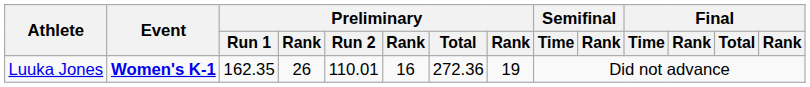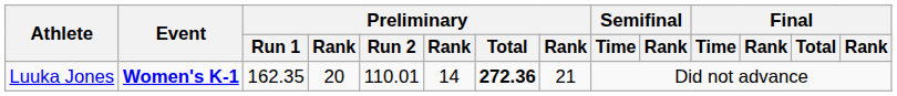 <table class="wikitable" style="font-size:90%">
 <tr>
 <th rowspan="2">Athlete</th>
 <th rowspan="2">Event</th>
 <th colspan="6">Preliminary</th>
 <th colspan="2">Semifinal</th>
 <th colspan="4">Final</th>
 </tr>
 <tr style="font-size:95%">
 <th>Run 1</th>
 <th>Rank</th>
 <th>Run 2</th>
 <th>Rank</th>
 <th>Total</th>
 <th>Rank</th>
 <th>Time</th>
 <th>Rank</th>
 <th>Time</th>
 <th>Rank</th>
 <th>Total</th>
 <th>Rank</th>
 </tr>
 <tr align=center>
 <td align=left><a href='#'>Luuka Jones</a></td>
 <td align=left><strong><a href='#'>Women's K-1</a></strong></td>
 <td>162.35</td>
-<td>26</td>
+<td>20</td>
 <td>110.01</td>
-<td>16</td>
-<td>272.36</td>
-<td>19</td>
+<td>14</td>
+<td><strong>272.36</strong></td>
+<td>21</td>
 <td colspan=6>Did not advance</td>
 </tr>
 </table>
